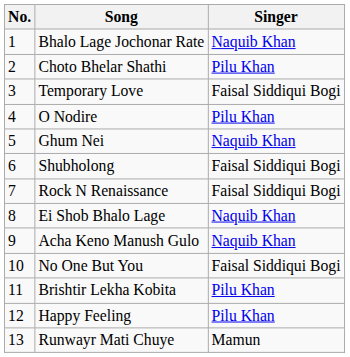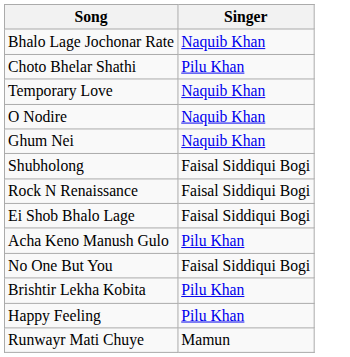 <table class="wikitable">
 <tr>
-<th>No.</th>
 <th>Song</th>
 <th>Singer</th>
 </tr>
 <tr>
-<td>1</td>
 <td>Bhalo Lage Jochonar Rate</td>
 <td><a href='#'>Naquib Khan</a></td>
 </tr>
 <tr>
-<td>2</td>
 <td>Choto Bhelar Shathi</td>
 <td><a href='#'>Pilu Khan</a></td>
 </tr>
 <tr>
-<td>3</td>
 <td>Temporary Love</td>
-<td>Faisal Siddiqui Bogi</td>
+<td><a href='#'>Naquib Khan</a></td>
 </tr>
 <tr>
-<td>4</td>
 <td>O Nodire</td>
-<td><a href='#'>Pilu Khan</a></td>
+<td><a href='#'>Naquib Khan</a></td>
 </tr>
 <tr>
-<td>5</td>
 <td>Ghum Nei</td>
 <td><a href='#'>Naquib Khan</a></td>
 </tr>
 <tr>
-<td>6</td>
 <td>Shubholong</td>
 <td>Faisal Siddiqui Bogi</td>
 </tr>
 <tr>
-<td>7</td>
 <td>Rock N Renaissance</td>
 <td>Faisal Siddiqui Bogi</td>
 </tr>
 <tr>
-<td>8</td>
 <td>Ei Shob Bhalo Lage</td>
-<td><a href='#'>Naquib Khan</a></td>
+<td>Faisal Siddiqui Bogi</td>
 </tr>
 <tr>
-<td>9</td>
 <td>Acha Keno Manush Gulo</td>
-<td><a href='#'>Naquib Khan</a></td>
+<td><a href='#'>Pilu Khan</a></td>
 </tr>
 <tr>
-<td>10</td>
 <td>No One But You</td>
 <td>Faisal Siddiqui Bogi</td>
 </tr>
 <tr>
-<td>11</td>
 <td>Brishtir Lekha Kobita</td>
 <td><a href='#'>Pilu Khan</a></td>
 </tr>
 <tr>
-<td>12</td>
 <td>Happy Feeling</td>
 <td><a href='#'>Pilu Khan</a></td>
 </tr>
 <tr>
-<td>13</td>
 <td>Runwayr Mati Chuye</td>
 <td>Mamun</td>
 </tr>
 </table>
